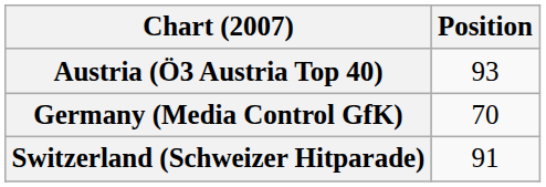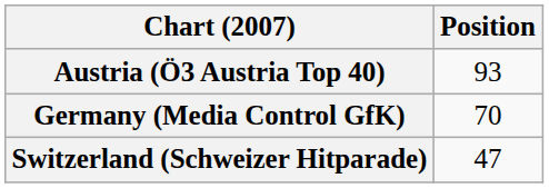 <table class="wikitable sortable plainrowheaders" style="text-align:center">
 <tr>
 <th>Chart (2007)</th>
 <th>Position</th>
 </tr>
 <tr>
 <th scope="row">Austria (Ö3 Austria Top 40)</th>
 <td>93</td>
 </tr>
 <tr>
 <th scope="row">Germany (Media Control GfK)</th>
 <td>70</td>
 </tr>
 <tr>
 <th scope="row">Switzerland (Schweizer Hitparade)</th>
-<td>91</td>
+<td>47</td>
 </tr>
 </table>
